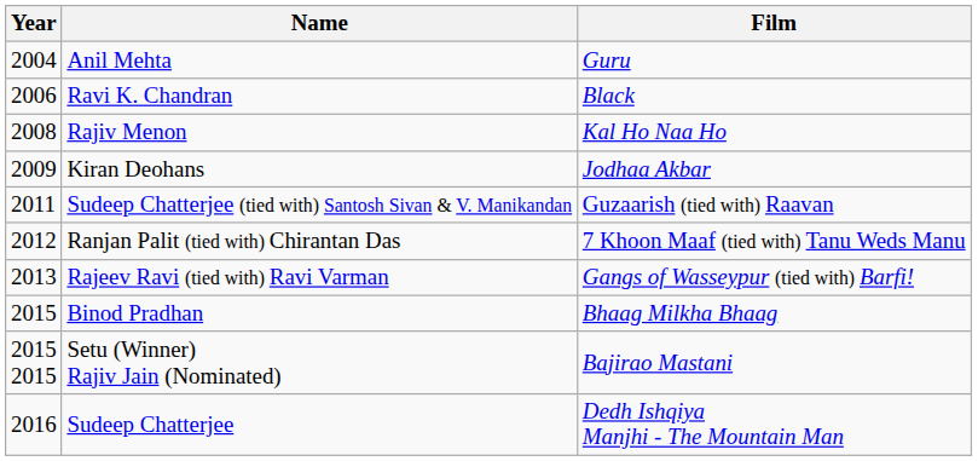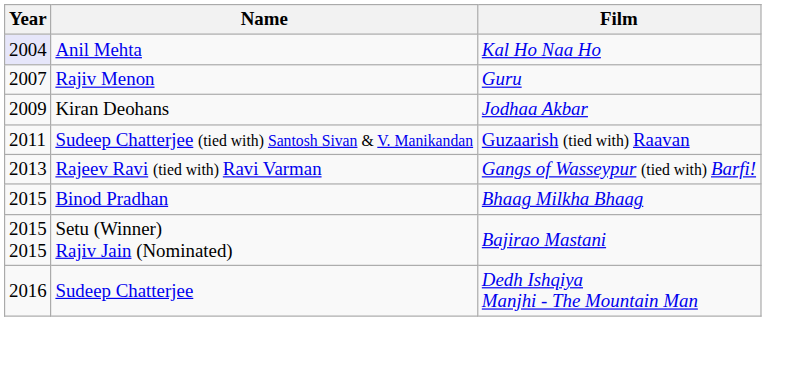 <table class="wikitable">
 <tr>
 <th>Year</th>
 <th>Name</th>
 <th>Film</th>
 </tr>
 <tr>
-<td>2004</td>
+<td style="background: lavender;">2004</td>
 <td><a href='#'>Anil Mehta</a></td>
-<td><em><a href='#'>Guru</a></em></td>
+<td><em><a href='#'>Kal Ho Naa Ho</a></em></td>
 </tr>
 <tr>
-<td>2006</td>
-<td><a href='#'>Ravi K. Chandran</a></td>
-<td><em><a href='#'>Black</a></em></td>
-</tr>
-<tr>
-<td>2008</td>
+<td>2007</td>
 <td><a href='#'>Rajiv Menon</a></td>
-<td><em><a href='#'>Kal Ho Naa Ho</a></em></td>
+<td><em><a href='#'>Guru</a></em></td>
 </tr>
 <tr>
 <td>2009</td>
 <td>Kiran Deohans</td>
 <td><em><a href='#'>Jodhaa Akbar</a></em></td>
 </tr>
 <tr>
 <td>2011</td>
 <td><a href='#'>Sudeep Chatterjee</a> <small> (tied with) <a href='#'>Santosh Sivan</a> & <a href='#'>V. Manikandan</a> </small></td>
 <td><a href='#'>Guzaarish</a> <small> (tied with) </small> <a href='#'>Raavan</a></td>
-</tr>
-<tr>
-<td>2012</td>
-<td>Ranjan Palit <small> (tied with) </small>  Chirantan Das</td>
-<td><a href='#'>7 Khoon Maaf</a> <small> (tied with) </small> <a href='#'>Tanu Weds Manu</a></td>
 </tr>
 <tr>
 <td>2013</td>
 <td><a href='#'>Rajeev Ravi</a> <small> (tied with) </small> <a href='#'>Ravi Varman</a></td>
 <td><em><a href='#'>Gangs of Wasseypur</a></em> <small> (tied with) </small> <em><a href='#'>Barfi!</a></em></td>
 </tr>
 <tr>
 <td>2015</td>
 <td><a href='#'>Binod Pradhan</a></td>
 <td><em><a href='#'>Bhaag Milkha Bhaag</a></em></td>
 </tr>
 <tr>
 <td>2015<br>2015</td>
 <td>Setu (Winner)<br><a href='#'>Rajiv Jain</a> (Nominated)</td>
 <td><em><a href='#'>Bajirao Mastani</a></em></td>
 </tr>
 <tr>
 <td>2016</td>
 <td><a href='#'>Sudeep Chatterjee</a></td>
 <td><em><a href='#'>Dedh Ishqiya</a><br><a href='#'>Manjhi - The Mountain Man</a></em></td>
 </tr>
 </table>
